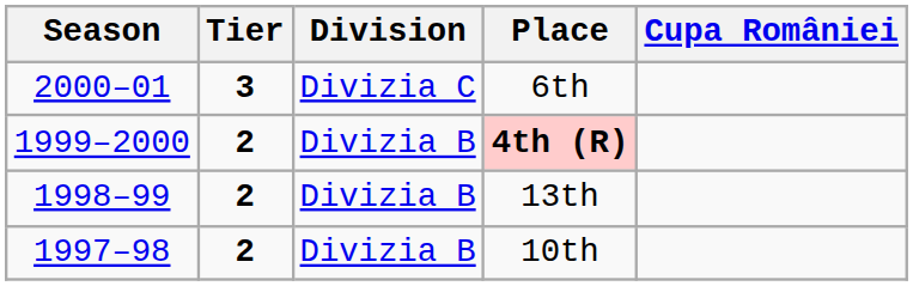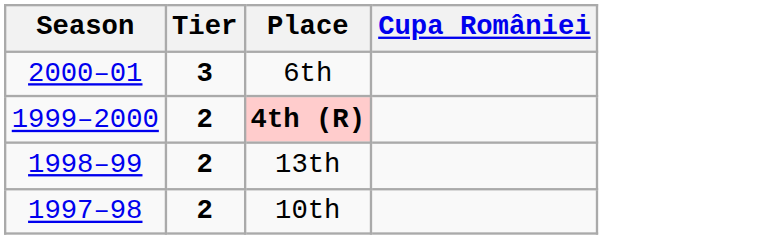 <table class="wikitable" style="text-align:center; font-size:90%">
 <tr>
 <th>Season</th>
 <th>Tier</th>
-<th>Division</th>
 <th>Place</th>
 <th><a href='#'>Cupa României</a></th>
 </tr>
 <tr>
 <td><a href='#'>2000–01</a></td>
 <td><strong>3</strong></td>
-<td><a href='#'>Divizia C</a></td>
 <td>6th</td>
 <td></td>
 </tr>
 <tr>
 <td><a href='#'>1999–2000</a></td>
 <td><strong>2</strong></td>
-<td><a href='#'>Divizia B</a></td>
 <td align=center bgcolor=#FFCCCC><strong>4th</strong> <strong>(R)</strong></td>
 <td></td>
 </tr>
 <tr>
 <td><a href='#'>1998–99</a></td>
 <td><strong>2</strong></td>
-<td><a href='#'>Divizia B</a></td>
 <td>13th</td>
 <td></td>
 </tr>
 <tr>
 <td><a href='#'>1997–98</a></td>
 <td><strong>2</strong></td>
-<td><a href='#'>Divizia B</a></td>
 <td>10th</td>
 <td></td>
 </tr>
 </table>
